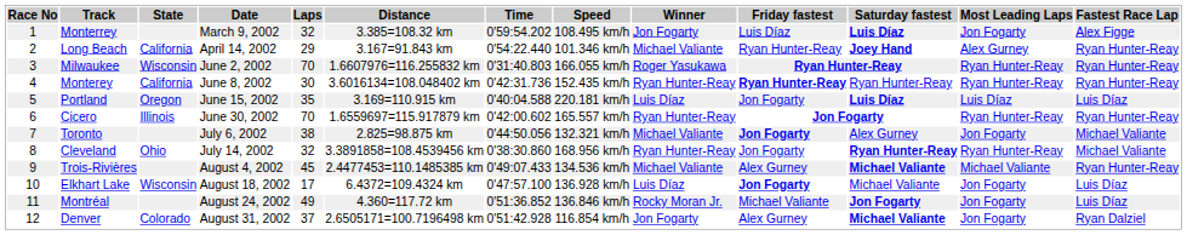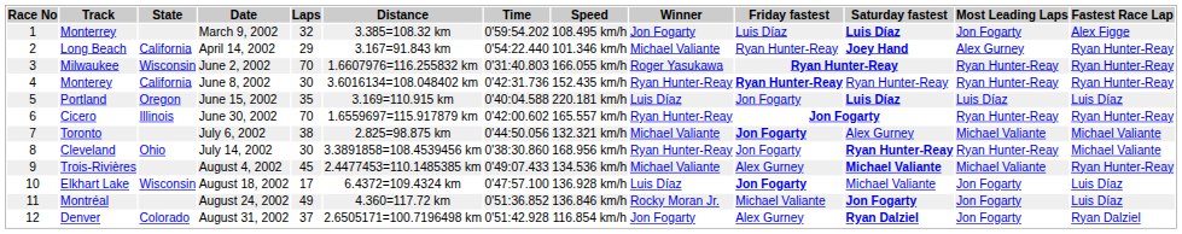 <table border="0" style="border: 1px solid #999; background-color:#FFFFFF; text-align:center">
 <tr align="center" style="background:#CCCCCC;">
 <th>Race No</th>
 <th>Track</th>
 <th>State</th>
 <th>Date</th>
 <th>Laps</th>
 <th>Distance</th>
 <th>Time</th>
 <th>Speed</th>
 <th>Winner</th>
 <th>Friday fastest</th>
 <th>Saturday fastest</th>
 <th>Most Leading Laps</th>
 <th>Fastest Race Lap</th>
 </tr>
 <tr style="background:#EFEFEF;">
 <td>1</td>
 <td align="left"><a href='#'>Monterrey</a></td>
 <td align="left"></td>
 <td align="left">March 9, 2002</td>
 <td>32</td>
 <td>3.385=108.32 km</td>
 <td>0'59:54.202</td>
 <td>108.495 km/h</td>
 <td align="left"><a href='#'>Jon Fogarty</a></td>
 <td align="left"><a href='#'>Luis Díaz</a></td>
 <td align="left"><strong><a href='#'>Luis Díaz</a></strong></td>
 <td align="left"><a href='#'>Jon Fogarty</a></td>
 <td align="left"><a href='#'>Alex Figge</a></td>
 </tr>
 <tr>
 <td>2</td>
 <td align="left"><a href='#'>Long Beach</a></td>
 <td align="left"><a href='#'>California</a></td>
 <td align="left">April 14, 2002</td>
 <td>29</td>
 <td>3.167=91.843 km</td>
 <td>0'54:22.440</td>
 <td>101.346 km/h</td>
 <td align="left"><a href='#'>Michael Valiante</a></td>
 <td align="left"><a href='#'>Ryan Hunter-Reay</a></td>
 <td align="left"><strong><a href='#'>Joey Hand</a></strong></td>
 <td align="left"><a href='#'>Alex Gurney</a></td>
 <td align="left"><a href='#'>Ryan Hunter-Reay</a></td>
 </tr>
 <tr style="background:#EFEFEF;">
 <td>3</td>
 <td align="left"><a href='#'>Milwaukee</a></td>
 <td align="left"><a href='#'>Wisconsin</a></td>
 <td align="left">June 2, 2002</td>
 <td>70</td>
 <td>1.6607976=116.255832 km</td>
 <td>0'31:40.803</td>
 <td>166.055 km/h</td>
 <td align="left"><a href='#'>Roger Yasukawa</a></td>
 <td colspan=2 align="center"><strong><a href='#'>Ryan Hunter-Reay</a></strong></td>
 <td align="left"><a href='#'>Ryan Hunter-Reay</a></td>
 <td align="left"><a href='#'>Ryan Hunter-Reay</a></td>
 </tr>
 <tr>
 <td>4</td>
 <td align="left"><a href='#'>Monterey</a></td>
 <td align="left"><a href='#'>California</a></td>
 <td align="left">June 8, 2002</td>
 <td>30</td>
 <td>3.6016134=108.048402 km</td>
 <td>0'42:31.736</td>
 <td>152.435 km/h</td>
 <td align="left"><a href='#'>Ryan Hunter-Reay</a></td>
 <td align="left"><strong><a href='#'>Ryan Hunter-Reay</a></strong></td>
 <td align="left"><a href='#'>Ryan Hunter-Reay</a></td>
 <td align="left"><a href='#'>Ryan Hunter-Reay</a></td>
 <td align="left"><a href='#'>Ryan Hunter-Reay</a></td>
 </tr>
 <tr style="background:#EFEFEF;">
 <td>5</td>
 <td align="left"><a href='#'>Portland</a></td>
 <td align="left"><a href='#'>Oregon</a></td>
 <td align="left">June 15, 2002</td>
 <td>35</td>
 <td>3.169=110.915 km</td>
 <td>0'40:04.588</td>
 <td>220.181 km/h</td>
 <td align="left"><a href='#'>Luis Díaz</a></td>
 <td align="left"><a href='#'>Jon Fogarty</a></td>
 <td align="left"><strong><a href='#'>Luis Díaz</a></strong></td>
 <td align="left"><a href='#'>Luis Díaz</a></td>
 <td align="left"><a href='#'>Luis Díaz</a></td>
 </tr>
 <tr>
 <td>6</td>
 <td align="left"><a href='#'>Cicero</a></td>
 <td align="left"><a href='#'>Illinois</a></td>
 <td align="left">June 30, 2002</td>
 <td>70</td>
 <td>1.6559697=115.917879 km</td>
 <td>0'42:00.602</td>
 <td>165.557 km/h</td>
 <td align="left"><a href='#'>Ryan Hunter-Reay</a></td>
 <td colspan=2 align="center"><strong><a href='#'>Jon Fogarty</a></strong></td>
 <td align="left"><a href='#'>Ryan Hunter-Reay</a></td>
 <td align="left"><a href='#'>Ryan Hunter-Reay</a></td>
 </tr>
 <tr style="background:#EFEFEF;">
 <td>7</td>
 <td align="left"><a href='#'>Toronto</a></td>
 <td align="left"></td>
 <td align="left">July 6, 2002</td>
 <td>38</td>
 <td>2.825=98.875 km</td>
 <td>0'44:50.056</td>
 <td>132.321 km/h</td>
 <td align="left"><a href='#'>Michael Valiante</a></td>
 <td align="left"><strong><a href='#'>Jon Fogarty</a></strong></td>
 <td align="left"><a href='#'>Alex Gurney</a></td>
-<td align="left"><a href='#'>Jon Fogarty</a></td>
+<td align="left"><a href='#'>Michael Valiante</a></td>
 <td align="left"><a href='#'>Michael Valiante</a></td>
 </tr>
 <tr>
 <td>8</td>
 <td align="left"><a href='#'>Cleveland</a></td>
 <td align="left"><a href='#'>Ohio</a></td>
 <td align="left">July 14, 2002</td>
-<td>32</td>
+<td>30</td>
 <td>3.3891858=108.4539456 km</td>
 <td>0'38:30.860</td>
 <td>168.956 km/h</td>
 <td align="left"><a href='#'>Ryan Hunter-Reay</a></td>
 <td align="left"><a href='#'>Jon Fogarty</a></td>
 <td align="left"><strong><a href='#'>Ryan Hunter-Reay</a></strong></td>
 <td align="left"><a href='#'>Ryan Hunter-Reay</a></td>
 <td align="left"><a href='#'>Michael Valiante</a></td>
 </tr>
 <tr style="background:#EFEFEF;">
 <td>9</td>
 <td align="left"><a href='#'>Trois-Rivières</a></td>
 <td align="left"></td>
 <td align="left">August 4, 2002</td>
 <td>45</td>
 <td>2.4477453=110.1485385 km</td>
 <td>0'49:07.433</td>
 <td>134.536 km/h</td>
 <td align="left"><a href='#'>Michael Valiante</a></td>
 <td align="left"><a href='#'>Alex Gurney</a></td>
 <td align="left"><strong><a href='#'>Michael Valiante</a></strong></td>
 <td align="left"><a href='#'>Michael Valiante</a></td>
 <td align="left"><a href='#'>Ryan Hunter-Reay</a></td>
 </tr>
 <tr>
 <td>10</td>
 <td align="left"><a href='#'>Elkhart Lake</a></td>
 <td align="left"><a href='#'>Wisconsin</a></td>
 <td align="left">August 18, 2002</td>
 <td>17</td>
 <td>6.4372=109.4324 km</td>
 <td>0'47:57.100</td>
 <td>136.928 km/h</td>
 <td align="left"><a href='#'>Luis Díaz</a></td>
 <td align="left"><strong><a href='#'>Jon Fogarty</a></strong></td>
 <td align="left"><a href='#'>Michael Valiante</a></td>
 <td align="left"><a href='#'>Jon Fogarty</a></td>
 <td align="left"><a href='#'>Luis Díaz</a></td>
 </tr>
 <tr style="background:#EFEFEF;">
 <td>11</td>
 <td align="left"><a href='#'>Montréal</a></td>
 <td align="left"></td>
 <td align="left">August 24, 2002</td>
 <td>49</td>
 <td>4.360=117.72 km</td>
 <td>0'51:36.852</td>
 <td>136.846 km/h</td>
 <td align="left"><a href='#'>Rocky Moran Jr.</a></td>
 <td align="left"><a href='#'>Michael Valiante</a></td>
 <td align="left"><strong><a href='#'>Jon Fogarty</a></strong></td>
 <td align="left"><a href='#'>Jon Fogarty</a></td>
 <td align="left"><a href='#'>Luis Díaz</a></td>
 </tr>
 <tr>
 <td>12</td>
 <td align="left"><a href='#'>Denver</a></td>
 <td align="left"><a href='#'>Colorado</a></td>
 <td align="left">August 31, 2002</td>
 <td>37</td>
 <td>2.6505171=100.7196498 km</td>
 <td>0'51:42.928</td>
 <td>116.854 km/h</td>
 <td align="left"><a href='#'>Jon Fogarty</a></td>
 <td align="left"><a href='#'>Alex Gurney</a></td>
-<td align="left"><strong><a href='#'>Michael Valiante</a></strong></td>
+<td align="left"><strong><a href='#'>Ryan Dalziel</a></strong></td>
 <td align="left"><a href='#'>Jon Fogarty</a></td>
 <td align="left"><a href='#'>Ryan Dalziel</a></td>
 </tr>
 </table>
